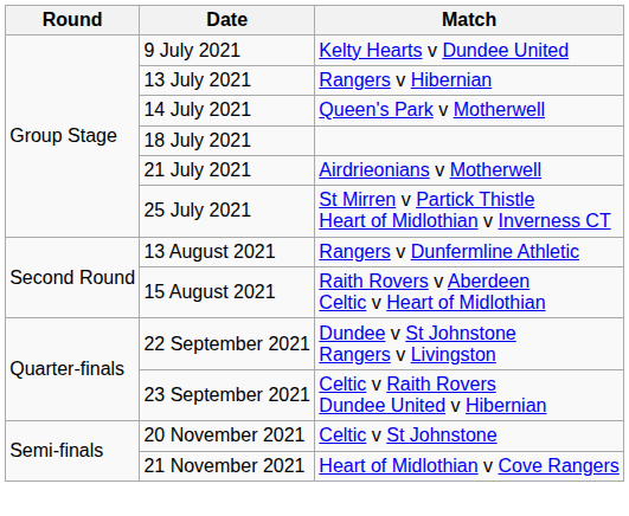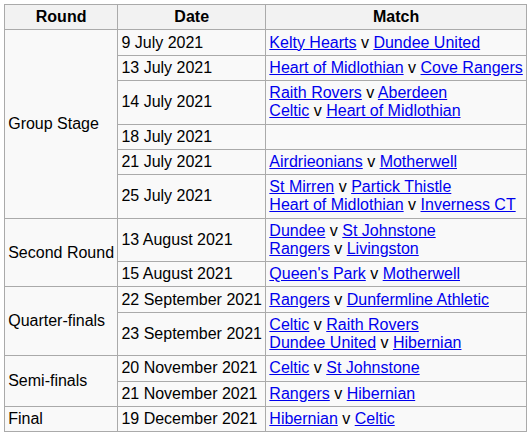 <table class="wikitable">
 <tr>
 <th>Round</th>
 <th>Date</th>
 <th>Match</th>
 </tr>
 <tr>
 <td rowspan=6>Group Stage</td>
 <td>9 July 2021</td>
 <td><a href='#'>Kelty Hearts</a> v <a href='#'>Dundee United</a></td>
 </tr>
 <tr>
 <td>13 July 2021</td>
-<td><a href='#'>Rangers</a> v <a href='#'>Hibernian</a></td>
+<td><a href='#'>Heart of Midlothian</a> v <a href='#'>Cove Rangers</a></td>
 </tr>
 <tr>
 <td>14 July 2021</td>
-<td><a href='#'>Queen's Park</a> v <a href='#'>Motherwell</a></td>
+<td><a href='#'>Raith Rovers</a> v <a href='#'>Aberdeen</a><br><a href='#'>Celtic</a> v <a href='#'>Heart of Midlothian</a></td>
 </tr>
 <tr>
 <td>18 July 2021</td>
 <td></td>
 </tr>
 <tr>
 <td>21 July 2021</td>
 <td><a href='#'>Airdrieonians</a> v <a href='#'>Motherwell</a></td>
 </tr>
 <tr>
 <td>25 July 2021</td>
 <td><a href='#'>St Mirren</a> v <a href='#'>Partick Thistle</a><br><a href='#'>Heart of Midlothian</a> v <a href='#'>Inverness CT</a></td>
 </tr>
 <tr>
 <td rowspan=2>Second Round</td>
 <td>13 August 2021</td>
-<td><a href='#'>Rangers</a> v <a href='#'>Dunfermline Athletic</a></td>
+<td><a href='#'>Dundee</a> v <a href='#'>St Johnstone</a><br><a href='#'>Rangers</a> v <a href='#'>Livingston</a></td>
 </tr>
 <tr>
 <td>15 August 2021</td>
-<td><a href='#'>Raith Rovers</a> v <a href='#'>Aberdeen</a><br><a href='#'>Celtic</a> v <a href='#'>Heart of Midlothian</a></td>
+<td><a href='#'>Queen's Park</a> v <a href='#'>Motherwell</a></td>
 </tr>
 <tr>
 <td rowspan=2>Quarter-finals</td>
 <td>22 September 2021</td>
-<td><a href='#'>Dundee</a> v <a href='#'>St Johnstone</a><br><a href='#'>Rangers</a> v <a href='#'>Livingston</a></td>
+<td><a href='#'>Rangers</a> v <a href='#'>Dunfermline Athletic</a></td>
 </tr>
 <tr>
 <td>23 September 2021</td>
 <td><a href='#'>Celtic</a> v <a href='#'>Raith Rovers</a><br><a href='#'>Dundee United</a> v <a href='#'>Hibernian</a></td>
 </tr>
 <tr>
 <td rowspan=2>Semi-finals</td>
 <td>20 November 2021</td>
 <td><a href='#'>Celtic</a> v <a href='#'>St Johnstone</a></td>
 </tr>
 <tr>
 <td>21 November 2021</td>
-<td><a href='#'>Heart of Midlothian</a> v <a href='#'>Cove Rangers</a></td>
+<td><a href='#'>Rangers</a> v <a href='#'>Hibernian</a></td>
+</tr>
+<tr>
+<td>Final</td>
+<td>19 December 2021</td>
+<td><a href='#'>Hibernian</a> v <a href='#'>Celtic</a></td>
 </tr>
 </table>
